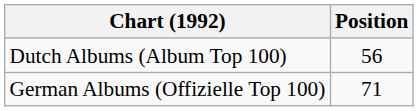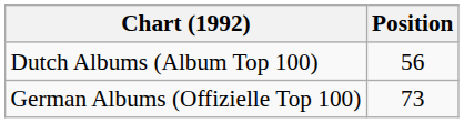 <table class="wikitable sortable">
 <tr>
 <th>Chart (1992)</th>
 <th>Position</th>
 </tr>
 <tr>
 <td>Dutch Albums (Album Top 100)</td>
 <td align="center">56</td>
 </tr>
 <tr>
 <td>German Albums (Offizielle Top 100)</td>
-<td align="center">71</td>
+<td align="center">73</td>
 </tr>
 </table>
